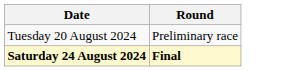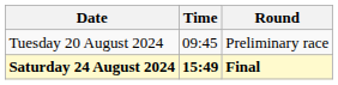 <table class="wikitable">
 <tr>
 <th>Date</th>
+<th>Time</th>
 <th>Round</th>
 </tr>
 <tr>
 <td>Tuesday 20 August 2024</td>
+<td>09:45</td>
 <td>Preliminary race</td>
 </tr>
 <tr>
 <td style=background:lemonchiffon><strong>Saturday 24 August 2024</strong></td>
+<td style=background:lemonchiffon><strong>15:49</strong></td>
 <td style=background:lemonchiffon><strong>Final</strong></td>
 </tr>
 </table>
